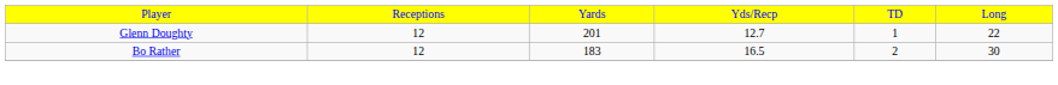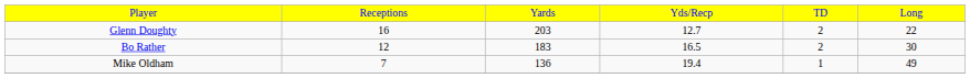 <table class="wikitable" width="90%">
 <tr align="center"  style="background:yellow;color:blue;">
 <td>Player</td>
 <td>Receptions</td>
 <td>Yards</td>
 <td>Yds/Recp</td>
 <td>TD</td>
 <td>Long</td>
 </tr>
 <tr align="center" bgcolor="">
 <td><a href='#'>Glenn Doughty</a></td>
-<td>12</td>
-<td>201</td>
+<td>16</td>
+<td>203</td>
 <td>12.7</td>
-<td>1</td>
+<td>2</td>
 <td>22</td>
 </tr>
 <tr align="center" bgcolor="">
 <td><a href='#'>Bo Rather</a></td>
 <td>12</td>
 <td>183</td>
 <td>16.5</td>
 <td>2</td>
 <td>30</td>
 </tr>
+<tr align="center" bgcolor="">
+<td>Mike Oldham</td>
+<td>7</td>
+<td>136</td>
+<td>19.4</td>
+<td>1</td>
+<td>49</td>
+</tr>
 <tr>
 </tr>
 </table>
